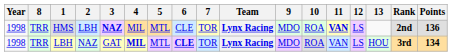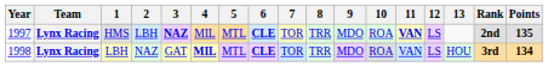 <table class="wikitable" style="text-align:center; font-size:90%">
 <tr>
 <th>Year</th>
-<th>8</th>
+<th>Team</th>
 <th>1</th>
 <th>2</th>
 <th>3</th>
 <th>4</th>
 <th>5</th>
 <th>6</th>
 <th>7</th>
-<th>Team</th>
+<th>8</th>
 <th>9</th>
 <th>10</th>
 <th>11</th>
 <th>12</th>
 <th>13</th>
 <th>Rank</th>
 <th>Points</th>
 </tr>
 <tr>
-<td><a href='#'>1998</a></td>
-<td style="background:#DFFFDF;"><a href='#'>TRR</a><br></td>
+<td><a href='#'>1997</a></td>
+<th><a href='#'>Lynx Racing</a></th>
 <td style="background:#DFDFDF;"><a href='#'>HMS</a><br></td>
 <td style="background:#CFEAFF;"><a href='#'>LBH</a><br></td>
 <td style="background:#EFCFFF;"><strong><a href='#'>NAZ</a><br></strong></td>
 <td style="background:#FFDF9F;"><a href='#'>MIL</a><br></td>
 <td style="background:#FFDF9F;"><a href='#'>MTL</a><br></td>
-<td style="background:#CFEAFF;"><a href='#'>CLE</a><br></td>
+<td style="background:#CFEAFF;"><strong><a href='#'>CLE</a><br></strong></td>
 <td style="background:#FFFFBF;"><a href='#'>TOR</a><br></td>
-<th><a href='#'>Lynx Racing</a></th>
+<td style="background:#DFFFDF;"><a href='#'>TRR</a><br></td>
 <td style="background:#DFFFDF;"><a href='#'>MDO</a><br></td>
 <td style="background:#DFFFDF;"><a href='#'>ROA</a><br></td>
 <td style="background:#FFFFBF;"><strong><a href='#'>VAN</a></strong><br></td>
 <td style="background:#EFCFFF;"><a href='#'>LS</a><br></td>
 <td></td>
 <td style="background:#DFDFDF;"><strong>2nd</strong></td>
-<td style="background:#DFDFDF;"><strong>136</strong></td>
+<td style="background:#DFDFDF;"><strong>135</strong></td>
 </tr>
 <tr>
 <td><a href='#'>1998</a></td>
-<td style="background:#DFFFDF;"><a href='#'>TRR</a><br></td>
+<th><a href='#'>Lynx Racing</a></th>
 <td style="background:#FFFFBF;"><a href='#'>LBH</a><br></td>
 <td style="background:#DFFFDF;"><a href='#'>NAZ</a><br></td>
 <td style="background:#FFFFBF;"><a href='#'>GAT</a><br></td>
 <td style="background:#FFFFBF;"><strong><a href='#'>MIL</a></strong><br></td>
 <td style="background:#EFCFFF;"><a href='#'>MTL</a><br></td>
 <td style="background:#EFCFFF;"><strong><a href='#'>CLE</a></strong><br></td>
 <td style="background:#CFEAFF;"><a href='#'>TOR</a><br></td>
-<th><a href='#'>Lynx Racing</a></th>
+<td style="background:#DFFFDF;"><a href='#'>TRR</a><br></td>
 <td style="background:#EFCFFF;"><a href='#'>MDO</a><br></td>
 <td style="background:#DFDFDF;"><a href='#'>ROA</a><br></td>
 <td style="background:#CFEAFF;"><a href='#'>VAN</a><br></td>
 <td style="background:#EFCFFF;"><a href='#'>LS</a><br></td>
 <td style="background:#DFFFDF;"><a href='#'>HOU</a><br></td>
 <td style="background:#FFDF9F;"><strong>3rd</strong></td>
 <td style="background:#FFDF9F;"><strong>134</strong></td>
 </tr>
 </table>
